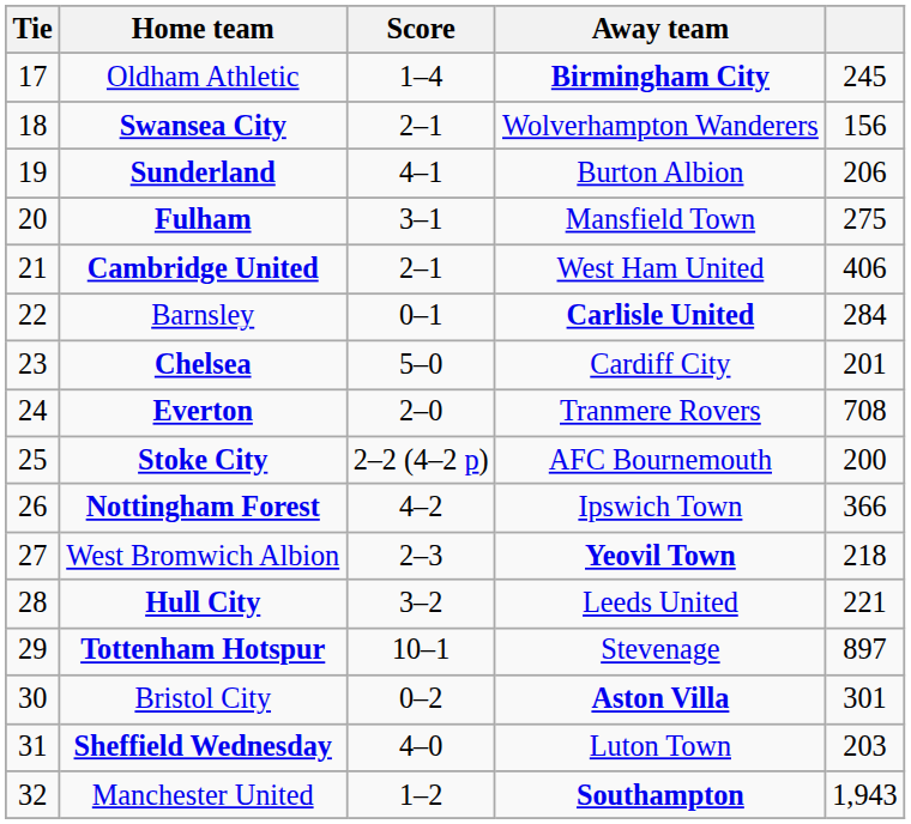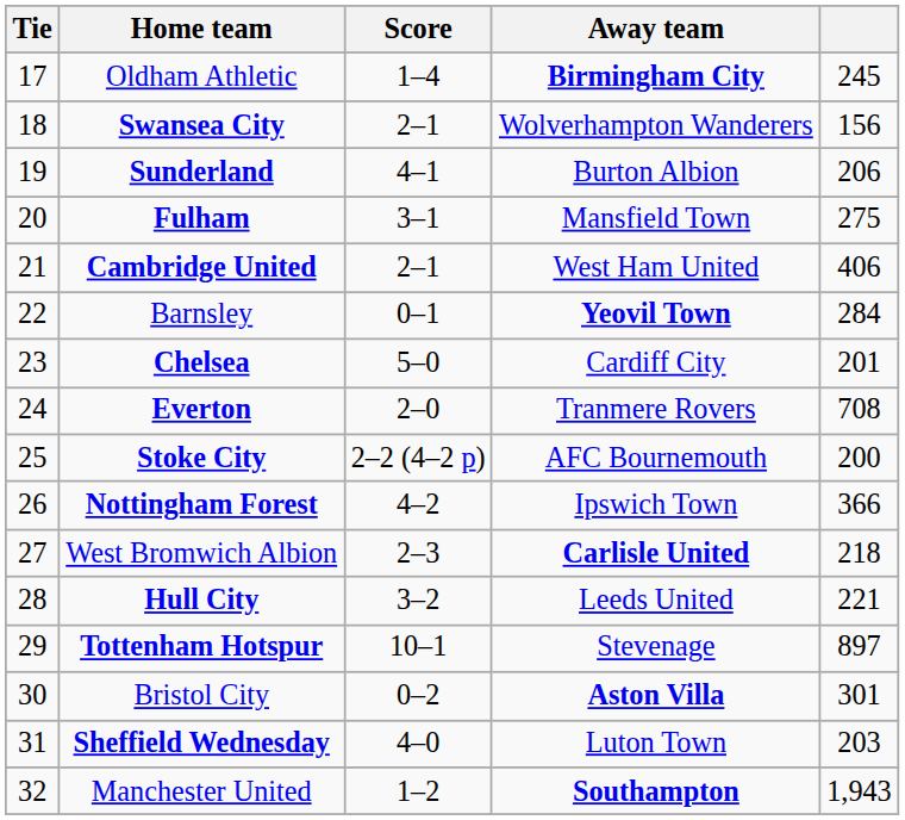 <table class="wikitable" style="text-align: center; font-size:85%">
 <tr>
 <th>Tie</th>
 <th>Home team</th>
 <th>Score</th>
 <th>Away team</th>
 <th></th>
 </tr>
 <tr>
 <td>17</td>
 <td><a href='#'>Oldham Athletic</a></td>
 <td>1–4</td>
 <td><strong><a href='#'>Birmingham City</a></strong></td>
 <td>245</td>
 </tr>
 <tr>
 <td>18</td>
 <td><strong><a href='#'>Swansea City</a></strong></td>
 <td>2–1</td>
 <td><a href='#'>Wolverhampton Wanderers</a></td>
 <td>156</td>
 </tr>
 <tr>
 <td>19</td>
 <td><strong><a href='#'>Sunderland</a></strong></td>
 <td>4–1</td>
 <td><a href='#'>Burton Albion</a></td>
 <td>206</td>
 </tr>
 <tr>
 <td>20</td>
 <td><strong><a href='#'>Fulham</a></strong></td>
 <td>3–1</td>
 <td><a href='#'>Mansfield Town</a></td>
 <td>275</td>
 </tr>
 <tr>
 <td>21</td>
 <td><strong><a href='#'>Cambridge United</a></strong></td>
 <td>2–1</td>
 <td><a href='#'>West Ham United</a></td>
 <td>406</td>
 </tr>
 <tr>
 <td>22</td>
 <td><a href='#'>Barnsley</a></td>
 <td>0–1</td>
-<td><strong><a href='#'>Carlisle United</a></strong></td>
+<td><strong><a href='#'>Yeovil Town</a></strong></td>
 <td>284</td>
 </tr>
 <tr>
 <td>23</td>
 <td><strong><a href='#'>Chelsea</a></strong></td>
 <td>5–0</td>
 <td><a href='#'>Cardiff City</a></td>
 <td>201</td>
 </tr>
 <tr>
 <td>24</td>
 <td><strong><a href='#'>Everton</a></strong></td>
 <td>2–0</td>
 <td><a href='#'>Tranmere Rovers</a></td>
 <td>708</td>
 </tr>
 <tr>
 <td>25</td>
 <td><strong><a href='#'>Stoke City</a></strong></td>
 <td>2–2 (4–2 <a href='#'>p</a>)</td>
 <td><a href='#'>AFC Bournemouth</a></td>
 <td>200</td>
 </tr>
 <tr>
 <td>26</td>
 <td><strong><a href='#'>Nottingham Forest</a></strong></td>
 <td>4–2 </td>
 <td><a href='#'>Ipswich Town</a></td>
 <td>366</td>
 </tr>
 <tr>
 <td>27</td>
 <td><a href='#'>West Bromwich Albion</a></td>
 <td>2–3</td>
-<td><strong><a href='#'>Yeovil Town</a></strong></td>
+<td><strong><a href='#'>Carlisle United</a></strong></td>
 <td>218</td>
 </tr>
 <tr>
 <td>28</td>
 <td><strong><a href='#'>Hull City</a></strong></td>
 <td>3–2 </td>
 <td><a href='#'>Leeds United</a></td>
 <td>221</td>
 </tr>
 <tr>
 <td>29</td>
 <td><strong><a href='#'>Tottenham Hotspur</a></strong></td>
 <td>10–1</td>
 <td><a href='#'>Stevenage</a></td>
 <td>897</td>
 </tr>
 <tr>
 <td>30</td>
 <td><a href='#'>Bristol City</a></td>
 <td>0–2</td>
 <td><strong><a href='#'>Aston Villa</a></strong></td>
 <td>301</td>
 </tr>
 <tr>
 <td>31</td>
 <td><strong><a href='#'>Sheffield Wednesday</a></strong></td>
 <td>4–0</td>
 <td><a href='#'>Luton Town</a></td>
 <td>203</td>
 </tr>
 <tr>
 <td>32</td>
 <td><a href='#'>Manchester United</a></td>
 <td>1–2</td>
 <td><strong><a href='#'>Southampton</a></strong></td>
 <td>1,943</td>
 </tr>
 </table>
